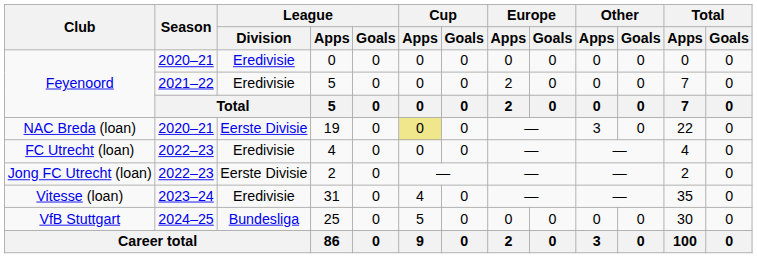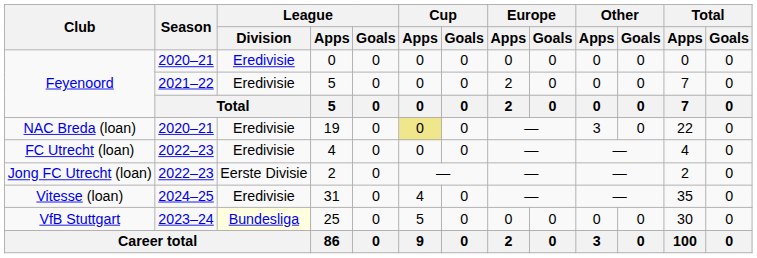 <table class="wikitable" style="text-align: center">
 <tr>
 <th rowspan="2">Club</th>
 <th rowspan="2">Season</th>
 <th colspan="3">League</th>
 <th colspan="2">Cup</th>
 <th colspan="2">Europe</th>
 <th colspan="2">Other</th>
 <th colspan="2">Total</th>
 </tr>
 <tr>
 <th>Division</th>
 <th>Apps</th>
 <th>Goals</th>
 <th>Apps</th>
 <th>Goals</th>
 <th>Apps</th>
 <th>Goals</th>
 <th>Apps</th>
 <th>Goals</th>
 <th>Apps</th>
 <th>Goals</th>
 </tr>
 <tr>
 <td rowspan="3"><a href='#'>Feyenoord</a></td>
 <td><a href='#'>2020–21</a></td>
 <td><a href='#'>Eredivisie</a></td>
 <td>0</td>
 <td>0</td>
 <td>0</td>
 <td>0</td>
 <td>0</td>
 <td>0</td>
 <td>0</td>
 <td>0</td>
 <td>0</td>
 <td>0</td>
 </tr>
 <tr>
 <td><a href='#'>2021–22</a></td>
 <td>Eredivisie</td>
 <td>5</td>
 <td>0</td>
 <td>0</td>
 <td>0</td>
 <td>2</td>
 <td>0</td>
 <td>0</td>
 <td>0</td>
 <td>7</td>
 <td>0</td>
 </tr>
 <tr>
 <th colspan="2">Total</th>
 <th>5</th>
 <th>0</th>
 <th>0</th>
 <th>0</th>
 <th>2</th>
 <th>0</th>
 <th>0</th>
 <th>0</th>
 <th>7</th>
 <th>0</th>
 </tr>
 <tr>
 <td><a href='#'>NAC Breda</a> (loan)</td>
 <td><a href='#'>2020–21</a></td>
-<td><a href='#'>Eerste Divisie</a></td>
+<td>Eredivisie</td>
 <td>19</td>
 <td>0</td>
 <td style="background: khaki;">0</td>
 <td>0</td>
 <td colspan="2">—</td>
 <td>3</td>
 <td>0</td>
 <td>22</td>
 <td>0</td>
 </tr>
 <tr>
 <td><a href='#'>FC Utrecht</a> (loan)</td>
 <td><a href='#'>2022–23</a></td>
 <td>Eredivisie</td>
 <td>4</td>
 <td>0</td>
 <td>0</td>
 <td>0</td>
 <td colspan="2">—</td>
 <td colspan="2">—</td>
 <td>4</td>
 <td>0</td>
 </tr>
 <tr>
 <td><a href='#'>Jong FC Utrecht</a> (loan)</td>
 <td><a href='#'>2022–23</a></td>
 <td>Eerste Divisie</td>
 <td>2</td>
 <td>0</td>
 <td colspan="2">—</td>
 <td colspan="2">—</td>
 <td colspan="2">—</td>
 <td>2</td>
 <td>0</td>
 </tr>
 <tr>
 <td><a href='#'>Vitesse</a> (loan)</td>
-<td><a href='#'>2023–24</a></td>
+<td><a href='#'>2024–25</a></td>
 <td>Eredivisie</td>
 <td>31</td>
 <td>0</td>
 <td>4</td>
 <td>0</td>
 <td colspan="2">—</td>
 <td colspan="2">—</td>
 <td>35</td>
 <td>0</td>
 </tr>
 <tr>
 <td><a href='#'>VfB Stuttgart</a></td>
-<td><a href='#'>2024–25</a></td>
-<td><a href='#'>Bundesliga</a></td>
+<td><a href='#'>2023–24</a></td>
+<td style="background: lightyellow;"><a href='#'>Bundesliga</a></td>
 <td>25</td>
 <td>0</td>
 <td>5</td>
 <td>0</td>
 <td>0</td>
 <td>0</td>
 <td>0</td>
 <td>0</td>
 <td>30</td>
 <td>0</td>
 </tr>
 <tr>
 <th colspan="3">Career total</th>
 <th>86</th>
 <th>0</th>
 <th>9</th>
 <th>0</th>
 <th>2</th>
 <th>0</th>
 <th>3</th>
 <th>0</th>
 <th>100</th>
 <th>0</th>
 </tr>
 </table>
